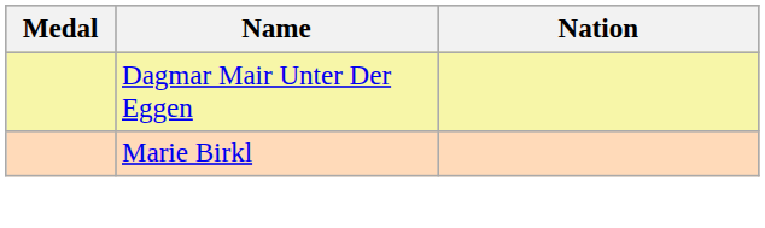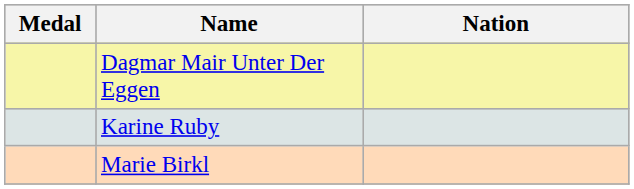 <table class=wikitable style="border:1px solid #AAAAAA;font-size:90%">
 <tr bgcolor="#E4E4E4">
 <th width=50>Medal</th>
 <th width=160>Name</th>
 <th width=160>Nation</th>
 </tr>
 <tr bgcolor="#F7F6A8">
 <td align="center"></td>
 <td><a href='#'>Dagmar Mair Unter Der Eggen</a></td>
 <td></td>
 </tr>
+<tr bgcolor="#DCE5E5">
+<td align="center"></td>
+<td><a href='#'>Karine Ruby</a></td>
+<td></td>
+</tr>
 <tr bgcolor="#FFDAB9">
 <td align="center"></td>
 <td><a href='#'>Marie Birkl</a></td>
 <td></td>
 </tr>
 </table>
